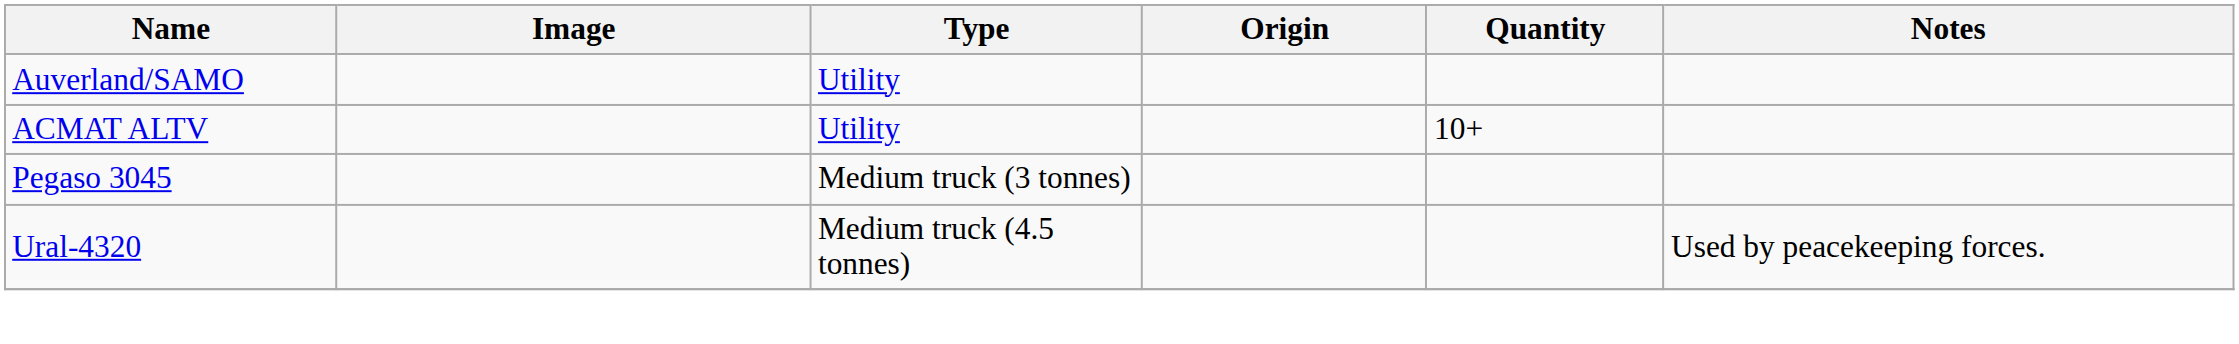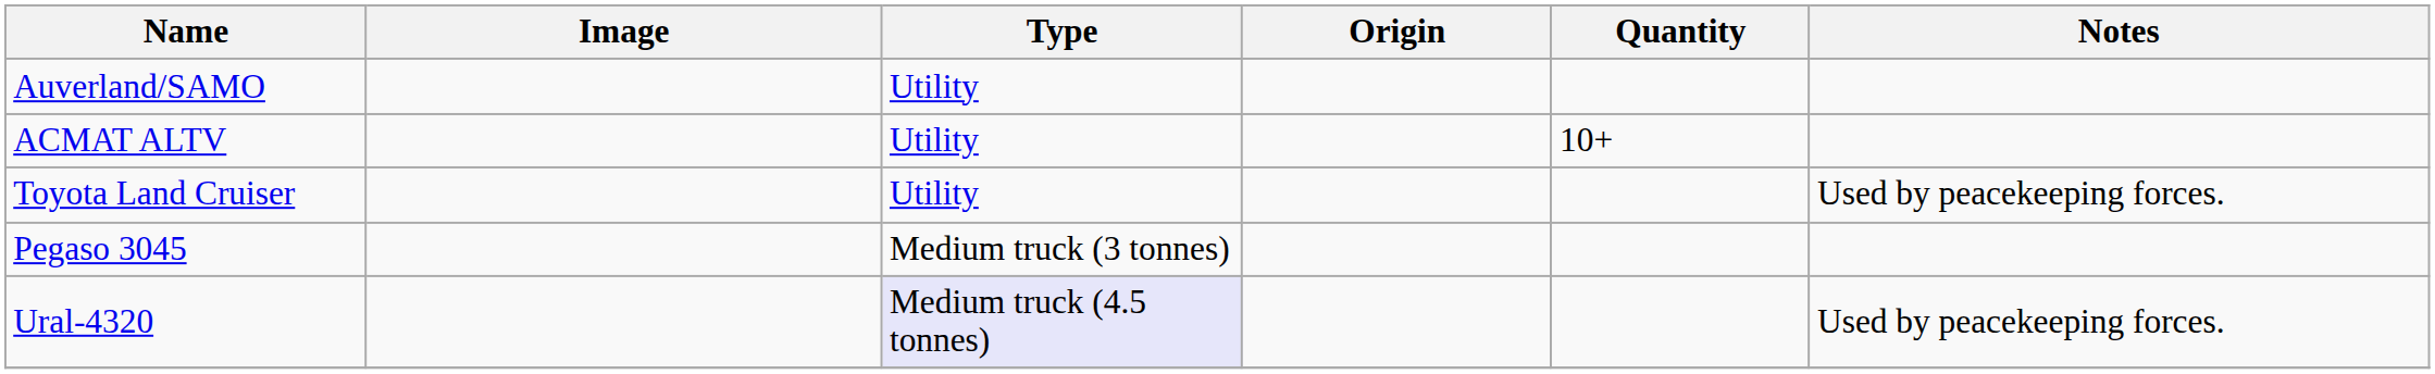 <table class="wikitable" style="width:90%;">
 <tr>
 <th width=14%>Name</th>
 <th width=20%>Image</th>
 <th width=14%>Type</th>
 <th width=12%>Origin</th>
 <th width=10%>Quantity</th>
 <th width=24%>Notes</th>
 </tr>
 <tr>
 <td><a href='#'>Auverland/SAMO</a></td>
 <td></td>
 <td><a href='#'>Utility</a></td>
 <td></td>
 <td></td>
 <td></td>
 </tr>
 <tr>
 <td><a href='#'>ACMAT ALTV</a></td>
 <td></td>
 <td><a href='#'>Utility</a></td>
 <td></td>
 <td>10+</td>
 <td></td>
 </tr>
 <tr>
+<td><a href='#'>Toyota Land Cruiser</a></td>
+<td></td>
+<td><a href='#'>Utility</a></td>
+<td></td>
+<td></td>
+<td>Used by peacekeeping forces.</td>
+</tr>
+<tr>
 <td><a href='#'>Pegaso 3045</a></td>
 <td></td>
 <td>Medium truck (3 tonnes)</td>
 <td></td>
 <td></td>
 <td></td>
 </tr>
 <tr>
 <td><a href='#'>Ural-4320</a></td>
 <td></td>
-<td>Medium truck (4.5 tonnes)</td>
+<td style="background: lavender;">Medium truck (4.5 tonnes)</td>
 <td></td>
 <td></td>
 <td>Used by peacekeeping forces.</td>
 </tr>
 <tr>
 </tr>
 </table>
